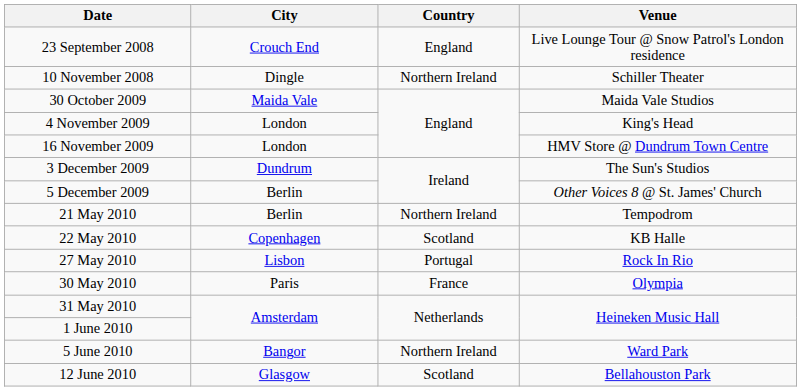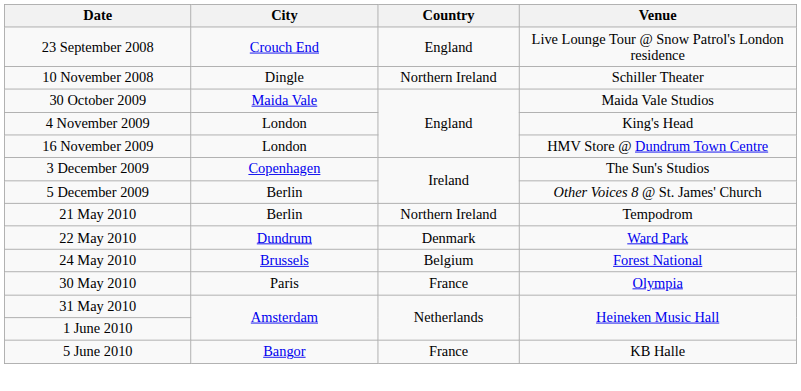 <table class="wikitable" style="text-align:center;">
 <tr>
 <th style="width:200px;">Date</th>
 <th style="width:200px;">City</th>
 <th style="width:150px;">Country</th>
 <th style="width:300px;">Venue</th>
 </tr>
 <tr>
 <td>23 September 2008</td>
 <td><a href='#'>Crouch End</a></td>
 <td>England</td>
 <td>Live Lounge Tour @ Snow Patrol's London residence</td>
 </tr>
 <tr>
 <td>10 November 2008</td>
 <td>Dingle</td>
 <td>Northern Ireland</td>
 <td>Schiller Theater</td>
 </tr>
 <tr>
 <td>30 October 2009</td>
 <td><a href='#'>Maida Vale</a></td>
 <td rowspan="3">England</td>
 <td>Maida Vale Studios</td>
 </tr>
 <tr>
 <td>4 November 2009</td>
 <td>London</td>
 <td>King's Head</td>
 </tr>
 <tr>
 <td>16 November 2009</td>
 <td>London</td>
 <td>HMV Store @ <a href='#'>Dundrum Town Centre</a></td>
 </tr>
 <tr>
 <td>3 December 2009</td>
-<td><a href='#'>Dundrum</a></td>
+<td><a href='#'>Copenhagen</a></td>
 <td rowspan="2">Ireland</td>
 <td>The Sun's Studios</td>
 </tr>
 <tr>
 <td>5 December 2009</td>
 <td>Berlin</td>
 <td><em>Other Voices 8</em> @ St. James' Church</td>
 </tr>
 <tr>
 <td>21 May 2010</td>
 <td>Berlin</td>
 <td>Northern Ireland</td>
 <td>Tempodrom</td>
 </tr>
 <tr>
 <td>22 May 2010</td>
-<td><a href='#'>Copenhagen</a></td>
-<td>Scotland</td>
-<td>KB Halle</td>
+<td><a href='#'>Dundrum</a></td>
+<td>Denmark</td>
+<td><a href='#'>Ward Park</a></td>
 </tr>
 <tr>
-<td>27 May 2010</td>
-<td><a href='#'>Lisbon</a></td>
-<td>Portugal</td>
-<td><a href='#'>Rock In Rio</a></td>
+<td>24 May 2010</td>
+<td><a href='#'>Brussels</a></td>
+<td>Belgium</td>
+<td><a href='#'>Forest National</a></td>
 </tr>
 <tr>
 <td>30 May 2010</td>
 <td>Paris</td>
 <td>France</td>
 <td><a href='#'>Olympia</a></td>
 </tr>
 <tr>
 <td>31 May 2010</td>
 <td rowspan="2"><a href='#'>Amsterdam</a></td>
 <td rowspan="2">Netherlands</td>
 <td rowspan="2"><a href='#'>Heineken Music Hall</a></td>
 </tr>
 <tr>
 <td>1 June 2010</td>
 </tr>
 <tr>
 <td>5 June 2010</td>
 <td><a href='#'>Bangor</a></td>
-<td>Northern Ireland</td>
-<td><a href='#'>Ward Park</a></td>
-</tr>
-<tr>
-<td>12 June 2010</td>
-<td><a href='#'>Glasgow</a></td>
-<td>Scotland</td>
-<td><a href='#'>Bellahouston Park</a></td>
+<td>France</td>
+<td>KB Halle</td>
 </tr>
 </table>
